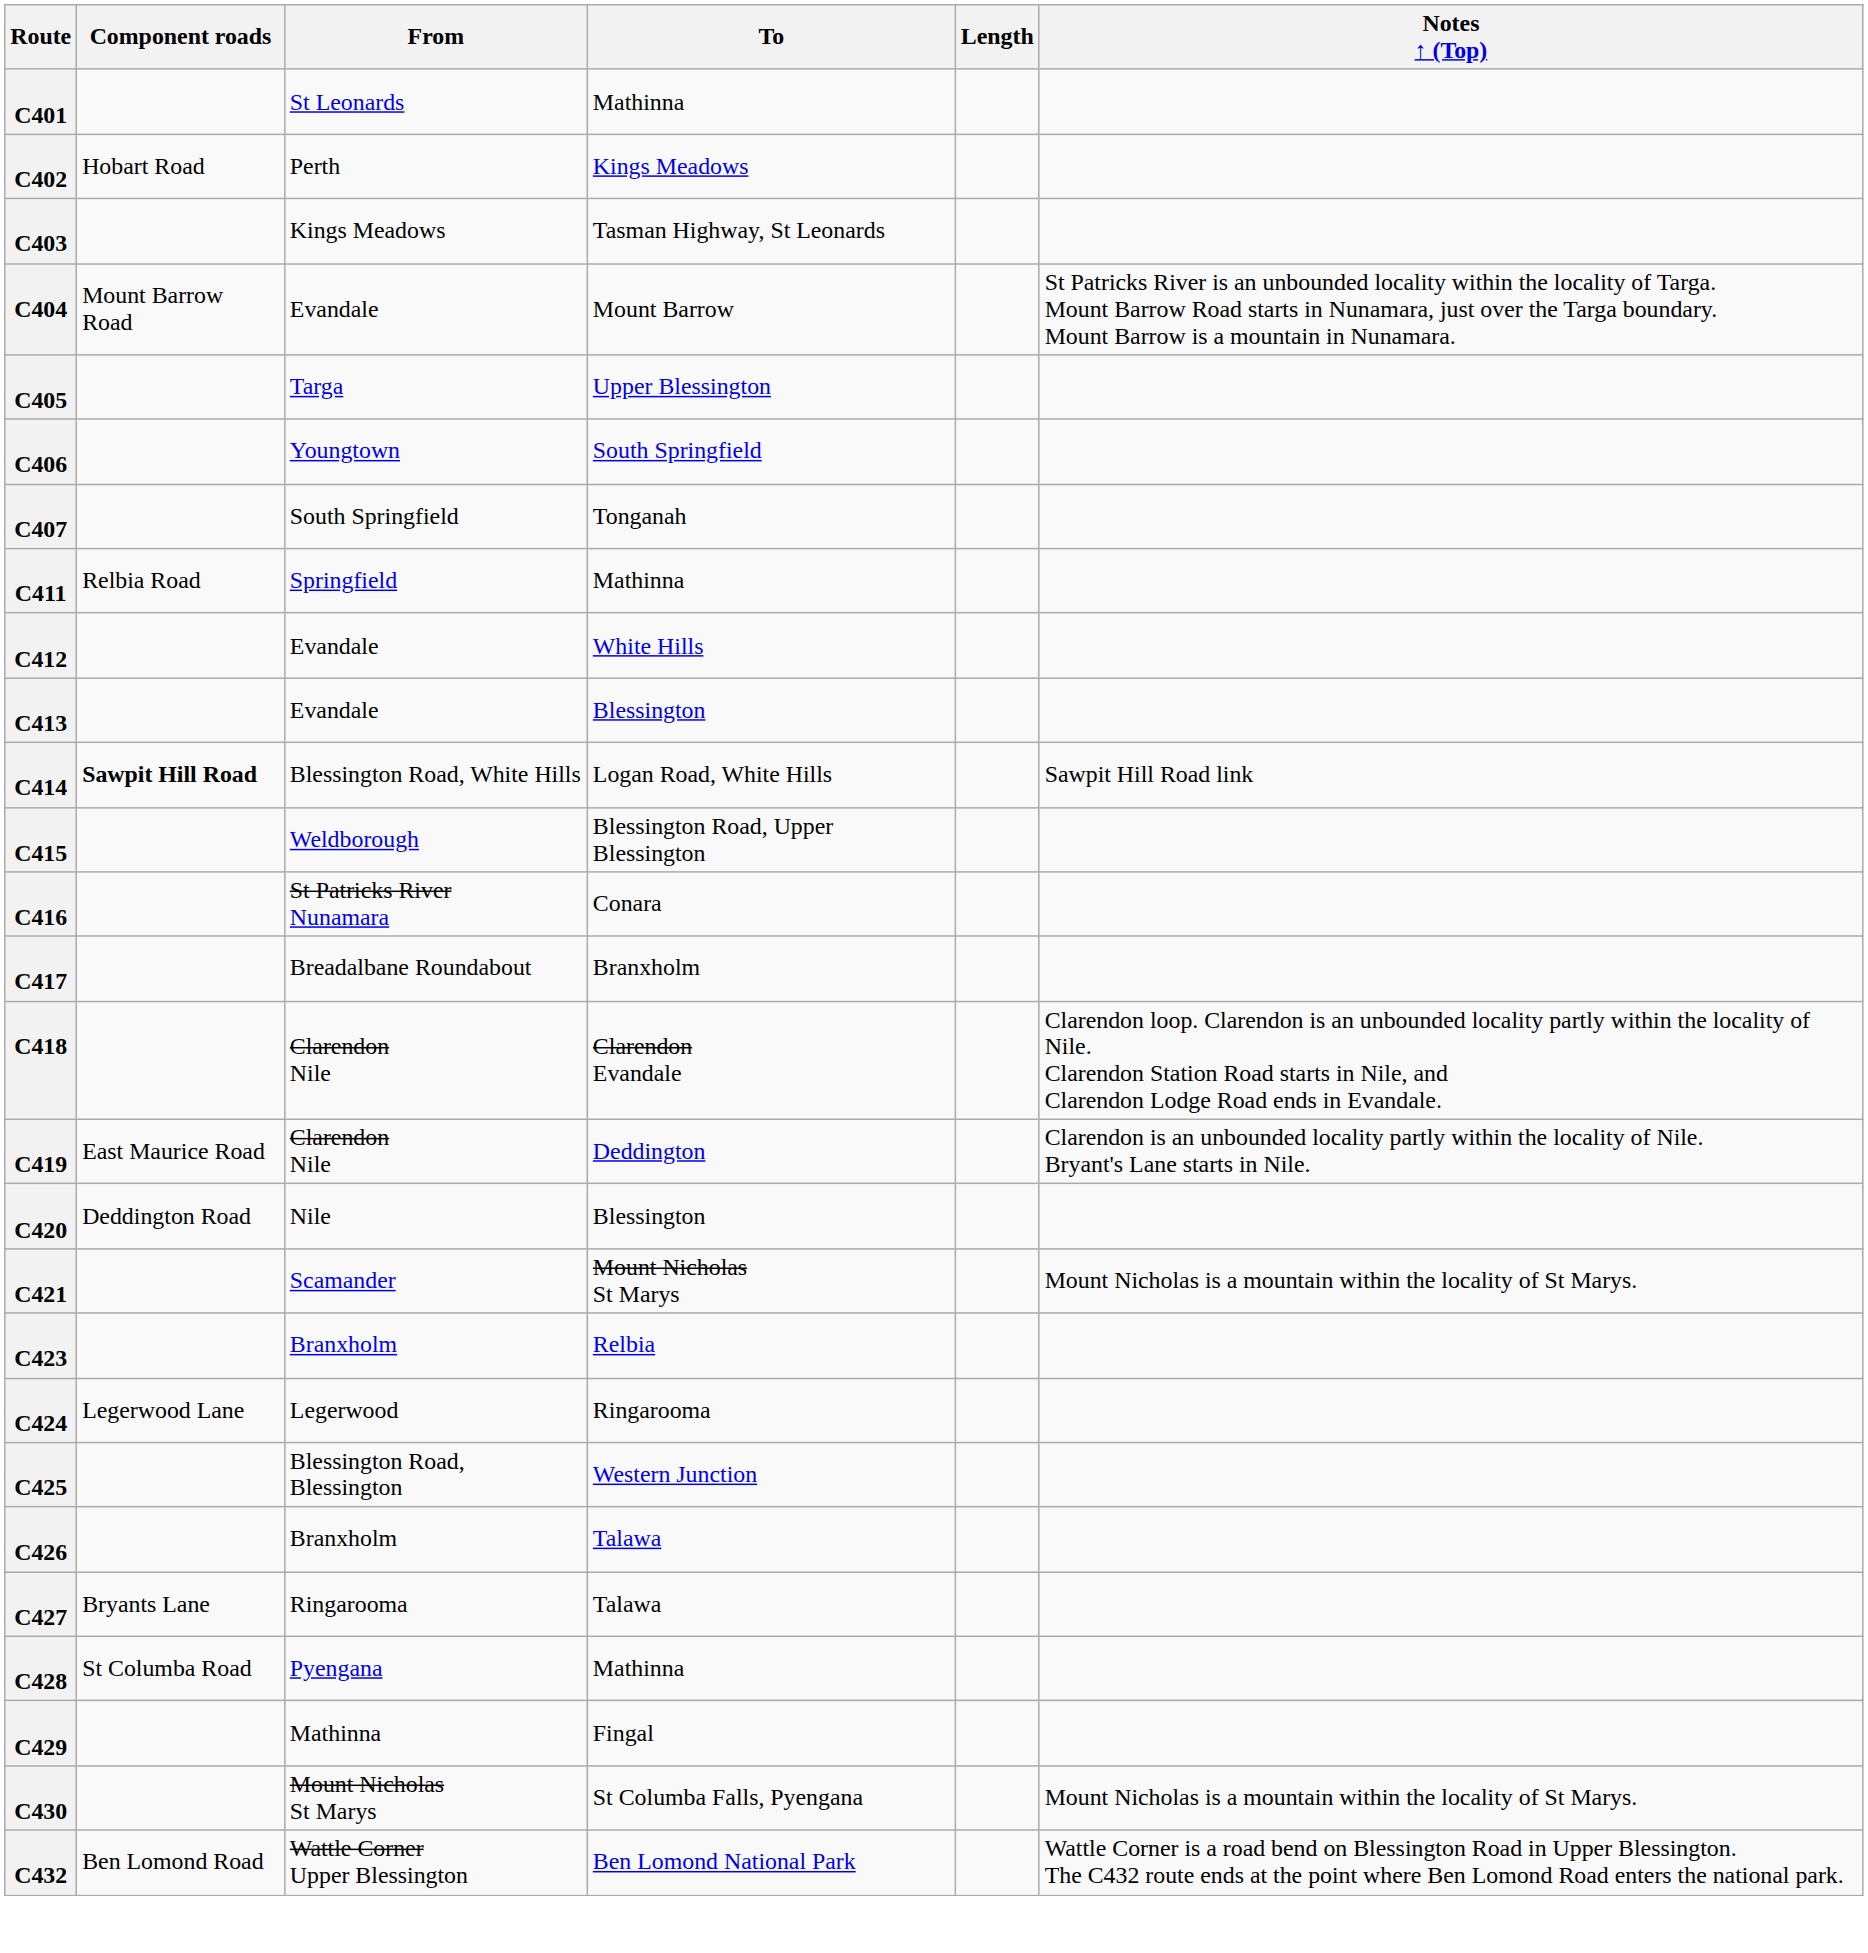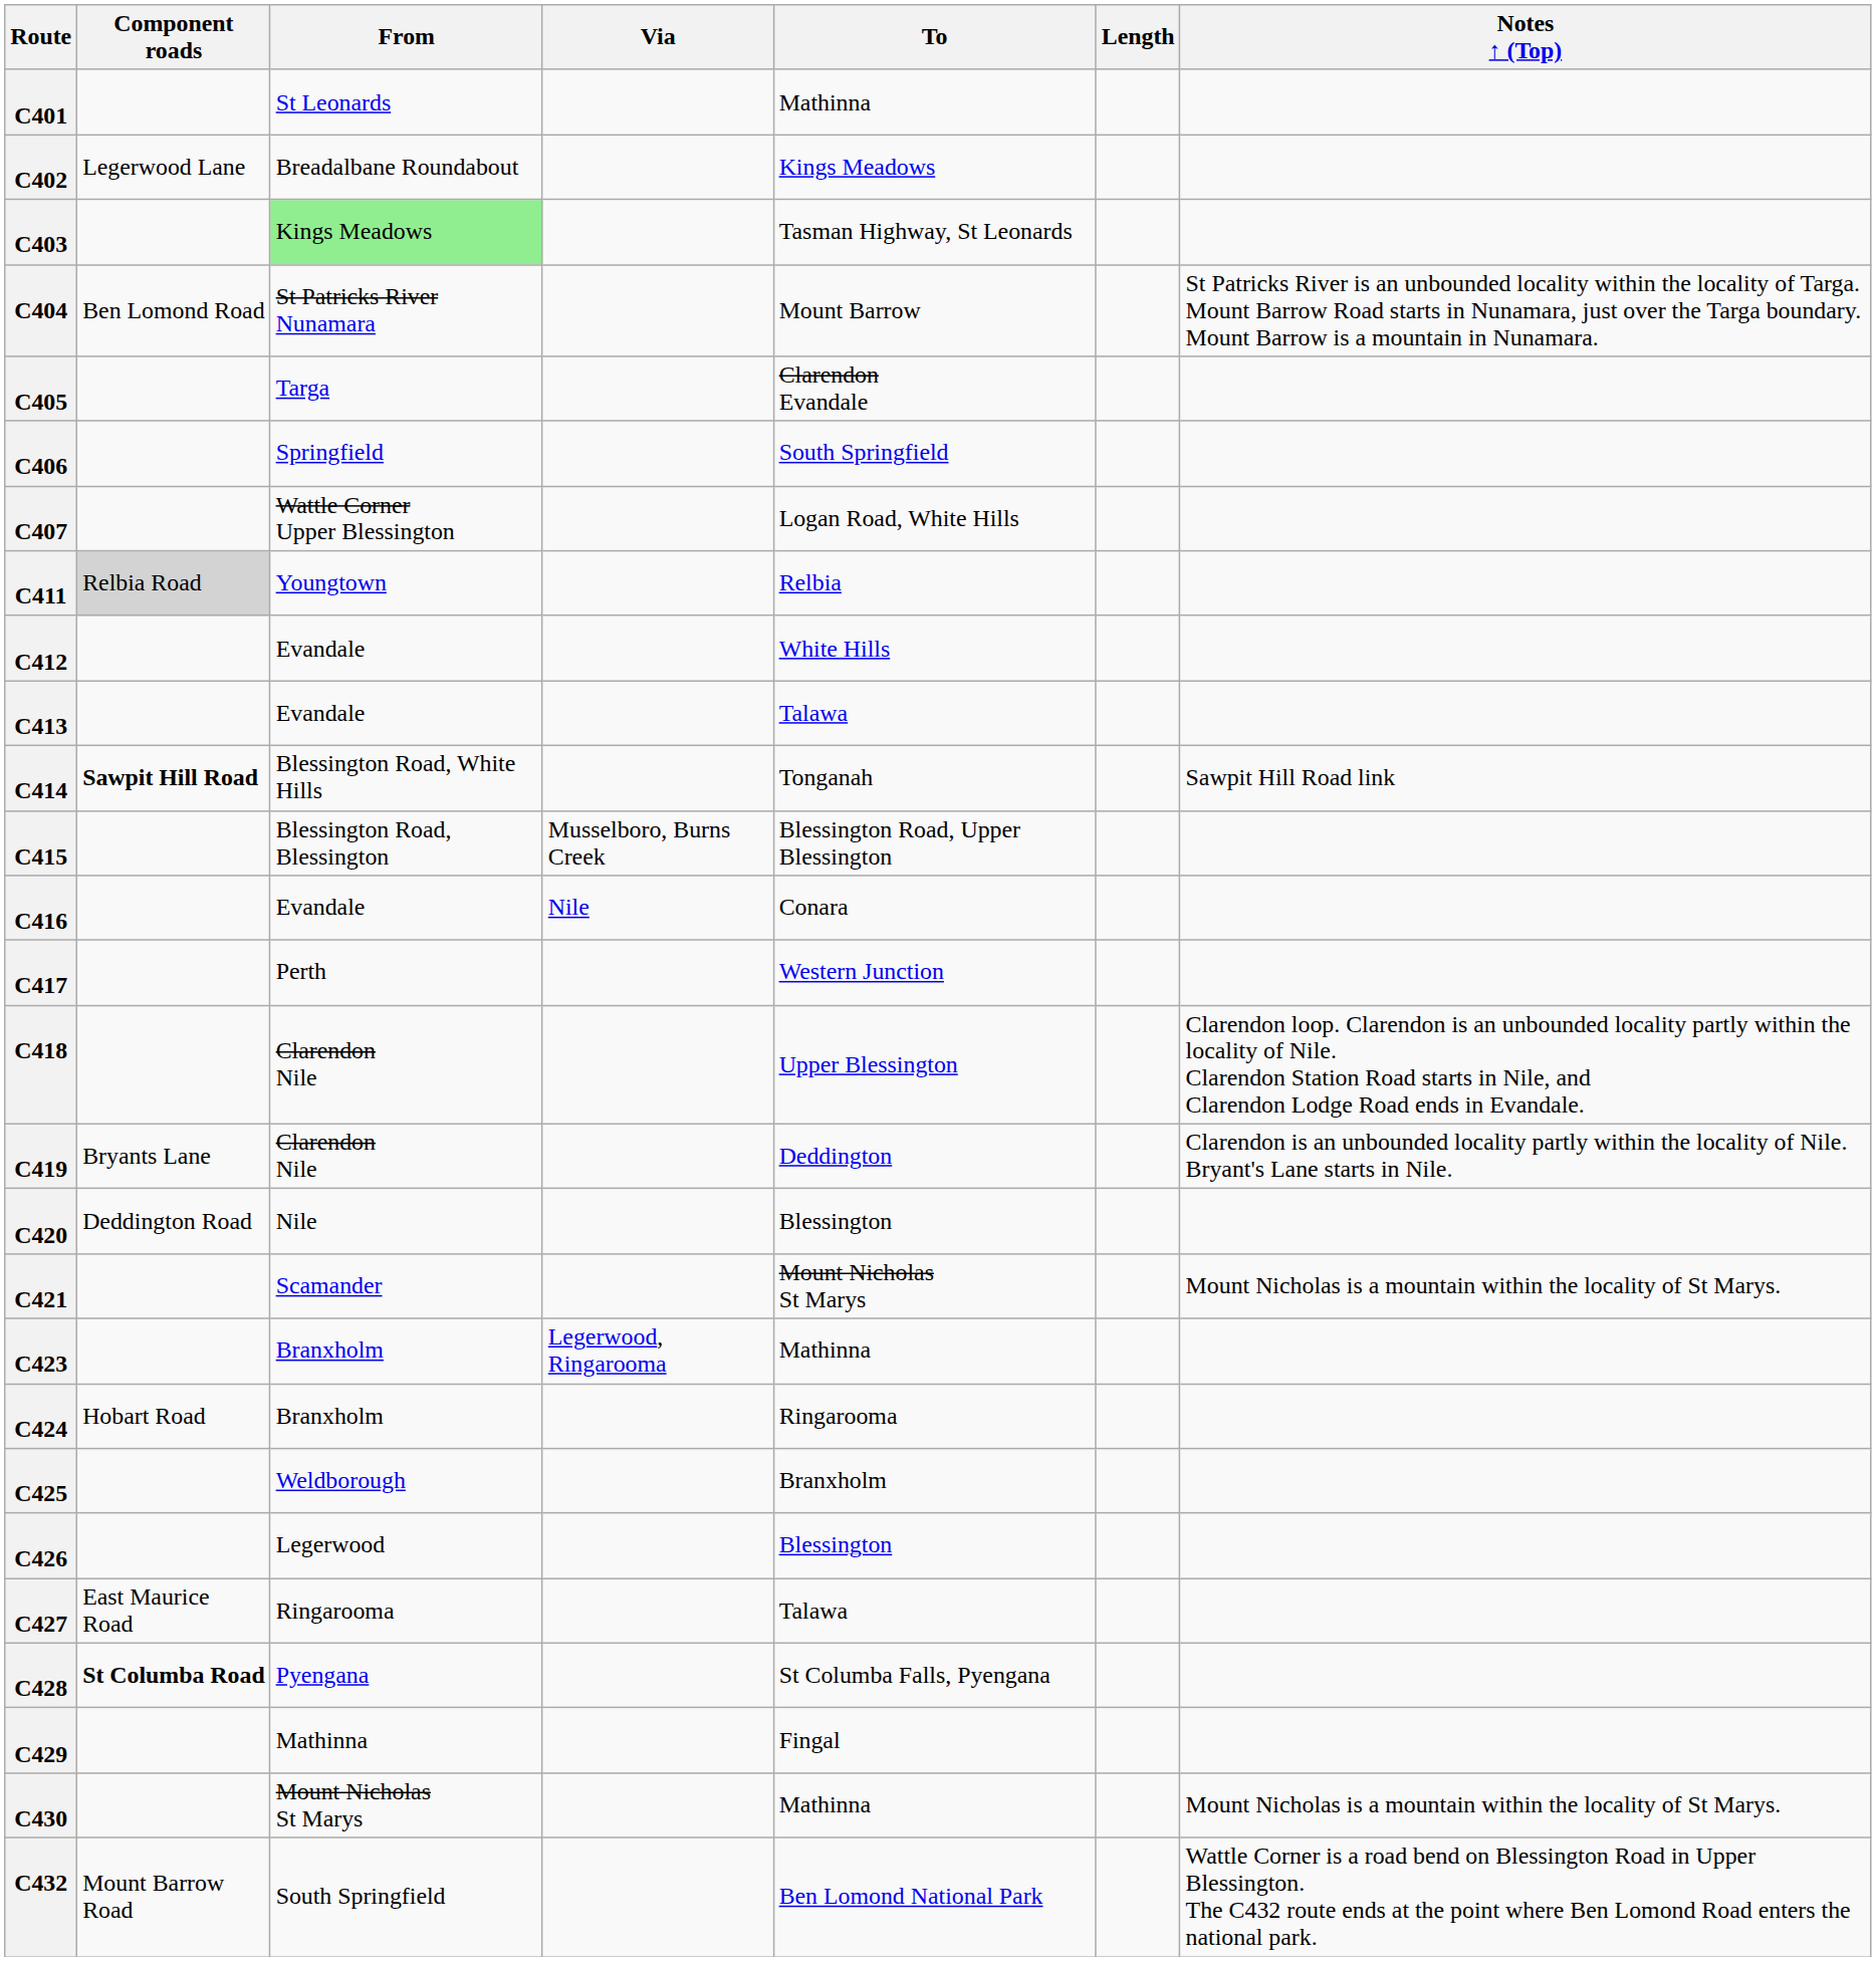 <table class="wikitable">
 <tr>
 <th scope="col">Route</th>
 <th scope="col">Component roads</th>
 <th scope="col">From</th>
+<th scope="col">Via</th>
 <th scope="col">To</th>
 <th scope="col">Length</th>
 <th scope="col">Notes<br><a href='#'>↑ (Top)</a></th>
 </tr>
 <tr>
 <th style="vertical-align:top; white-space:nowrap;"><br>C401</th>
 <td></td>
 <td><a href='#'>St Leonards</a></td>
+<td></td>
 <td>Mathinna</td>
 <td></td>
 <td></td>
 </tr>
 <tr>
 <th style="vertical-align:top; white-space:nowrap;"><br>C402</th>
-<td>Hobart Road</td>
-<td>Perth</td>
+<td>Legerwood Lane</td>
+<td>Breadalbane Roundabout</td>
+<td></td>
 <td><a href='#'>Kings Meadows</a></td>
 <td></td>
 <td></td>
 </tr>
 <tr>
 <th style="vertical-align:top; white-space:nowrap;"><br>C403</th>
 <td></td>
-<td>Kings Meadows</td>
+<td style="background: lightgreen;">Kings Meadows</td>
+<td></td>
 <td>Tasman Highway, St Leonards</td>
 <td></td>
 <td></td>
 </tr>
 <tr>
 <th style="vertical-align:top; white-space:nowrap;"><br>C404</th>
-<td>Mount Barrow Road</td>
-<td>Evandale</td>
+<td>Ben Lomond Road</td>
+<td> <s>St Patricks River</s> <br> <a href='#'>Nunamara</a></td>
+<td></td>
 <td>Mount Barrow</td>
 <td></td>
 <td>St Patricks River is an unbounded locality within the locality of Targa. <br> Mount Barrow Road starts in Nunamara, just over the Targa boundary. <br> Mount Barrow is a mountain in Nunamara.</td>
 </tr>
 <tr>
 <th style="vertical-align:top; white-space:nowrap;"><br>C405</th>
 <td></td>
 <td><a href='#'>Targa</a></td>
-<td><a href='#'>Upper Blessington</a></td>
+<td></td>
+<td> <s>Clarendon</s> <br> Evandale</td>
 <td></td>
 <td></td>
 </tr>
 <tr>
 <th style="vertical-align:top; white-space:nowrap;"><br>C406</th>
 <td></td>
-<td><a href='#'>Youngtown</a></td>
+<td><a href='#'>Springfield</a></td>
+<td></td>
 <td><a href='#'>South Springfield</a></td>
 <td></td>
 <td></td>
 </tr>
 <tr>
 <th style="vertical-align:top; white-space:nowrap;"><br>C407</th>
 <td></td>
-<td>South Springfield</td>
-<td>Tonganah</td>
+<td> <s>Wattle Corner</s> <br> Upper Blessington</td>
+<td></td>
+<td>Logan Road, White Hills</td>
 <td></td>
 <td></td>
 </tr>
 <tr>
 <th style="vertical-align:top; white-space:nowrap;"><br>C411</th>
-<td>Relbia Road</td>
-<td><a href='#'>Springfield</a></td>
-<td>Mathinna</td>
+<td style="background: lightgrey;">Relbia Road</td>
+<td><a href='#'>Youngtown</a></td>
+<td></td>
+<td><a href='#'>Relbia</a></td>
 <td></td>
 <td></td>
 </tr>
 <tr>
 <th style="vertical-align:top; white-space:nowrap;"><br>C412</th>
 <td></td>
 <td>Evandale</td>
+<td></td>
 <td><a href='#'>White Hills</a></td>
 <td></td>
 <td></td>
 </tr>
 <tr>
 <th style="vertical-align:top; white-space:nowrap;"><br>C413</th>
 <td></td>
 <td>Evandale</td>
-<td><a href='#'>Blessington</a></td>
+<td></td>
+<td><a href='#'>Talawa</a></td>
 <td></td>
 <td></td>
 </tr>
 <tr>
 <th style="vertical-align:top; white-space:nowrap;"><br>C414</th>
 <td><strong>Sawpit Hill Road</strong></td>
 <td>Blessington Road, White Hills</td>
-<td>Logan Road, White Hills</td>
+<td></td>
+<td>Tonganah</td>
 <td></td>
 <td>Sawpit Hill Road link</td>
 </tr>
 <tr>
 <th style="vertical-align:top; white-space:nowrap;"><br>C415</th>
 <td></td>
-<td><a href='#'>Weldborough</a></td>
+<td>Blessington Road, Blessington</td>
+<td>Musselboro, Burns Creek</td>
 <td>Blessington Road, Upper Blessington</td>
 <td></td>
 <td></td>
 </tr>
 <tr>
 <th style="vertical-align:top; white-space:nowrap;"><br>C416</th>
 <td></td>
-<td> <s>St Patricks River</s> <br> <a href='#'>Nunamara</a></td>
+<td>Evandale</td>
+<td><a href='#'>Nile</a></td>
 <td>Conara</td>
 <td></td>
 <td></td>
 </tr>
 <tr>
 <th style="vertical-align:top; white-space:nowrap;"><br>C417</th>
 <td></td>
-<td>Breadalbane Roundabout</td>
-<td>Branxholm</td>
+<td>Perth</td>
+<td></td>
+<td><a href='#'>Western Junction</a></td>
 <td></td>
 <td></td>
 </tr>
 <tr>
 <th style="vertical-align:top; white-space:nowrap;"><br>C418</th>
 <td></td>
 <td> <s>Clarendon</s> <br> Nile</td>
-<td> <s>Clarendon</s> <br> Evandale</td>
+<td></td>
+<td><a href='#'>Upper Blessington</a></td>
 <td></td>
 <td>Clarendon loop. Clarendon is an unbounded locality partly within the locality of Nile. <br> Clarendon Station Road starts in Nile, and <br> Clarendon Lodge Road ends in Evandale.</td>
 </tr>
 <tr>
 <th style="vertical-align:top; white-space:nowrap;"><br>C419</th>
-<td>East Maurice Road</td>
+<td>Bryants Lane</td>
 <td> <s>Clarendon</s> <br> Nile</td>
+<td></td>
 <td><a href='#'>Deddington</a></td>
 <td></td>
 <td>Clarendon is an unbounded locality partly within the locality of Nile. <br> Bryant's Lane starts in Nile.</td>
 </tr>
 <tr>
 <th style="vertical-align:top; white-space:nowrap;"><br>C420</th>
 <td>Deddington Road</td>
 <td>Nile</td>
+<td></td>
 <td>Blessington</td>
 <td></td>
 <td></td>
 </tr>
 <tr>
 <th style="vertical-align:top; white-space:nowrap;"><br>C421</th>
 <td></td>
 <td><a href='#'>Scamander</a></td>
+<td></td>
 <td> <s>Mount Nicholas</s> <br> St Marys</td>
 <td></td>
 <td>Mount Nicholas is a mountain within the locality of St Marys.</td>
 </tr>
 <tr>
 <th style="vertical-align:top; white-space:nowrap;"><br>C423</th>
 <td></td>
 <td><a href='#'>Branxholm</a></td>
-<td><a href='#'>Relbia</a></td>
+<td><a href='#'>Legerwood</a>, <a href='#'>Ringarooma</a></td>
+<td>Mathinna</td>
 <td></td>
 <td></td>
 </tr>
 <tr>
 <th style="vertical-align:top; white-space:nowrap;"><br>C424</th>
-<td>Legerwood Lane</td>
-<td>Legerwood</td>
+<td>Hobart Road</td>
+<td>Branxholm</td>
+<td></td>
 <td>Ringarooma</td>
 <td></td>
 <td></td>
 </tr>
 <tr>
 <th style="vertical-align:top; white-space:nowrap;"><br>C425</th>
 <td></td>
-<td>Blessington Road, Blessington</td>
-<td><a href='#'>Western Junction</a></td>
+<td><a href='#'>Weldborough</a></td>
+<td></td>
+<td>Branxholm</td>
 <td></td>
 <td></td>
 </tr>
 <tr>
 <th style="vertical-align:top; white-space:nowrap;"><br>C426</th>
 <td></td>
-<td>Branxholm</td>
-<td><a href='#'>Talawa</a></td>
+<td>Legerwood</td>
+<td></td>
+<td><a href='#'>Blessington</a></td>
 <td></td>
 <td></td>
 </tr>
 <tr>
 <th style="vertical-align:top; white-space:nowrap;"><br>C427</th>
-<td>Bryants Lane</td>
+<td>East Maurice Road</td>
 <td>Ringarooma</td>
+<td></td>
 <td>Talawa</td>
 <td></td>
 <td></td>
 </tr>
 <tr>
 <th style="vertical-align:top; white-space:nowrap;"><br>C428</th>
-<td>St Columba Road</td>
+<td><strong>St Columba Road</strong></td>
 <td><a href='#'>Pyengana</a></td>
-<td>Mathinna</td>
+<td></td>
+<td>St Columba Falls, Pyengana</td>
 <td></td>
 <td></td>
 </tr>
 <tr>
 <th style="vertical-align:top; white-space:nowrap;"><br>C429</th>
 <td></td>
 <td>Mathinna</td>
+<td></td>
 <td>Fingal</td>
 <td></td>
 <td></td>
 </tr>
 <tr>
 <th style="vertical-align:top; white-space:nowrap;"><br>C430</th>
 <td></td>
 <td> <s>Mount Nicholas</s> <br> St Marys</td>
-<td>St Columba Falls, Pyengana</td>
+<td></td>
+<td>Mathinna</td>
 <td></td>
 <td>Mount Nicholas is a mountain within the locality of St Marys.</td>
 </tr>
 <tr>
 <th style="vertical-align:top; white-space:nowrap;"><br>C432</th>
-<td>Ben Lomond Road</td>
-<td> <s>Wattle Corner</s> <br> Upper Blessington</td>
+<td>Mount Barrow Road</td>
+<td>South Springfield</td>
+<td></td>
 <td><a href='#'>Ben Lomond National Park</a></td>
 <td></td>
 <td>Wattle Corner is a road bend on Blessington Road in Upper Blessington. <br> The C432 route ends at the point where Ben Lomond Road enters the national park.</td>
 </tr>
 </table>
